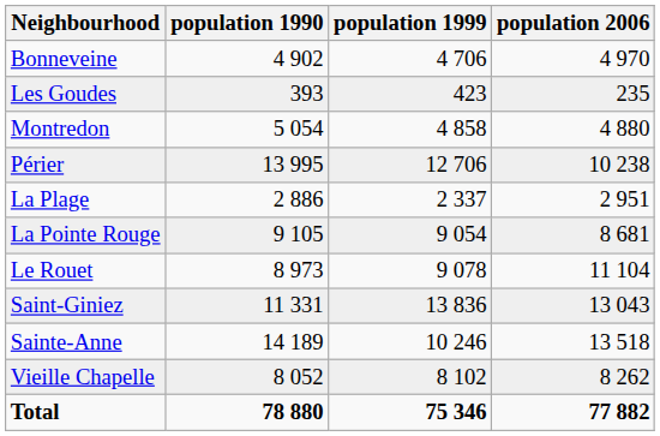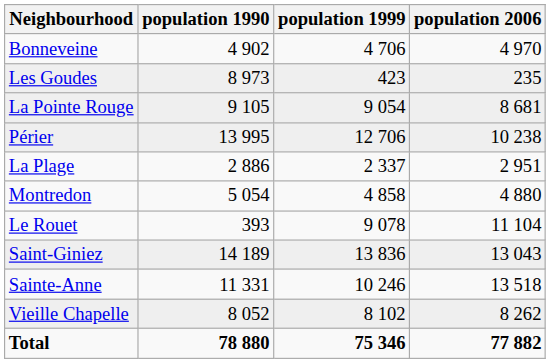 <table table class="wikitable">
 <tr>
 <th>Neighbourhood</th>
 <th>population 1990</th>
 <th>population 1999</th>
 <th>population 2006</th>
 </tr>
 <tr>
 <td><a href='#'>Bonneveine</a></td>
 <td style="text-align:right;">4 902</td>
 <td style="text-align:right;">4 706</td>
 <td style="text-align:right;">4 970</td>
 </tr>
 <tr style="background:#EFEFEF">
 <td><a href='#'>Les Goudes</a></td>
-<td style="text-align:right;">393</td>
+<td style="text-align:right;">8 973</td>
 <td style="text-align:right;">423</td>
 <td style="text-align:right;">235</td>
 </tr>
-<tr>
-<td><a href='#'>Montredon</a></td>
-<td style="text-align:right;">5 054</td>
-<td style="text-align:right;">4 858</td>
-<td style="text-align:right;">4 880</td>
+<tr style="background:#EFEFEF">
+<td><a href='#'>La Pointe Rouge</a></td>
+<td style="text-align:right;">9 105</td>
+<td style="text-align:right;">9 054</td>
+<td style="text-align:right;">8 681</td>
 </tr>
 <tr style="background:#EFEFEF">
 <td><a href='#'>Périer</a></td>
 <td style="text-align:right;">13 995</td>
 <td style="text-align:right;">12 706</td>
 <td style="text-align:right;">10 238</td>
 </tr>
 <tr>
 <td><a href='#'>La Plage</a></td>
 <td style="text-align:right;">2 886</td>
 <td style="text-align:right;">2 337</td>
 <td style="text-align:right;">2 951</td>
 </tr>
-<tr style="background:#EFEFEF">
-<td><a href='#'>La Pointe Rouge</a></td>
-<td style="text-align:right;">9 105</td>
-<td style="text-align:right;">9 054</td>
-<td style="text-align:right;">8 681</td>
+<tr>
+<td><a href='#'>Montredon</a></td>
+<td style="text-align:right;">5 054</td>
+<td style="text-align:right;">4 858</td>
+<td style="text-align:right;">4 880</td>
 </tr>
 <tr>
 <td><a href='#'>Le Rouet</a></td>
-<td style="text-align:right;">8 973</td>
+<td style="text-align:right;">393</td>
 <td style="text-align:right;">9 078</td>
 <td style="text-align:right;">11 104</td>
 </tr>
 <tr style="background:#EFEFEF">
 <td><a href='#'>Saint-Giniez</a></td>
-<td style="text-align:right;">11 331</td>
+<td style="text-align:right;">14 189</td>
 <td style="text-align:right;">13 836</td>
 <td style="text-align:right;">13 043</td>
 </tr>
 <tr>
 <td><a href='#'>Sainte-Anne</a></td>
-<td style="text-align:right;">14 189</td>
+<td style="text-align:right;">11 331</td>
 <td style="text-align:right;">10 246</td>
 <td style="text-align:right;">13 518</td>
 </tr>
 <tr style="background:#EFEFEF">
 <td><a href='#'>Vieille Chapelle</a></td>
 <td style="text-align:right;">8 052</td>
 <td style="text-align:right;">8 102</td>
 <td style="text-align:right;">8 262</td>
 </tr>
 <tr>
 <td><strong>Total</strong></td>
 <td style="text-align:right;"><strong>78 880</strong></td>
 <td style="text-align:right;"><strong>75 346</strong></td>
 <td style="text-align:right;"><strong>77 882</strong></td>
 </tr>
 </table>
